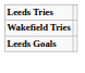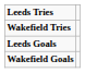 <table class="wikitable" style="font-size:85%;">
 <tr>
 <td><strong>Leeds Tries</strong></td>
 <td></td>
 </tr>
 <tr>
 <td><strong>Wakefield Tries</strong></td>
 <td></td>
 </tr>
 <tr>
 <td><strong>Leeds Goals</strong></td>
 <td></td>
 </tr>
+<tr>
+<td><strong>Wakefield Goals</strong></td>
+<td></td>
+</tr>
 </table>
